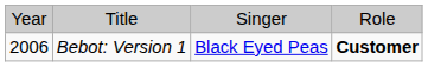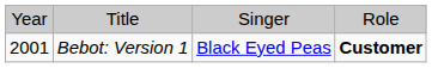 <table class="wikitable">
 <tr style="background:#ccc; text-align:center;">
 <td>Year</td>
 <td>Title</td>
 <td>Singer</td>
 <td>Role</td>
 </tr>
 <tr>
-<td>2006</td>
+<td>2001</td>
 <td><em>Bebot: Version 1</em></td>
 <td><a href='#'>Black Eyed Peas</a></td>
 <td><strong>Customer</strong></td>
 </tr>
 </table>
